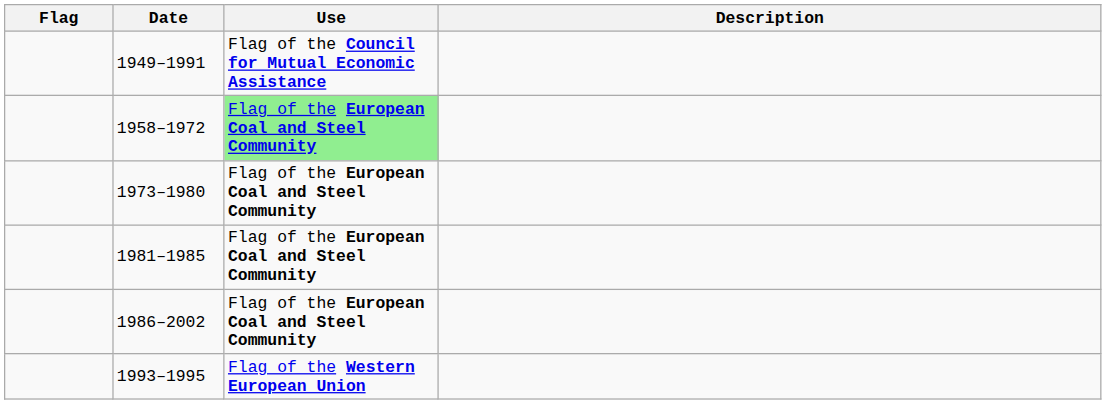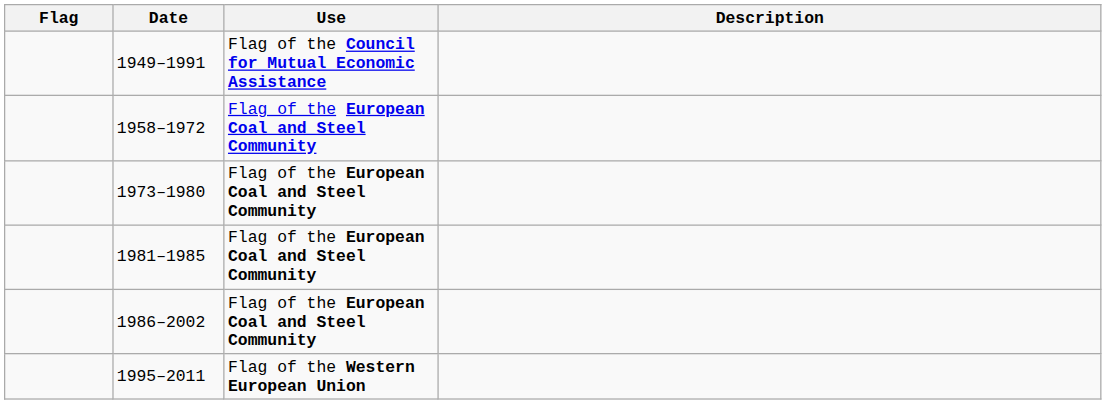 <table class="wikitable sortable">
 <tr>
 <th style="width:100px;">Flag</th>
 <th style="width:100px;">Date</th>
 <th style="width:200px;">Use</th>
 <th style="width:700px;">Description</th>
 </tr>
 <tr>
 <td></td>
 <td>1949–1991</td>
 <td>Flag of the <strong><a href='#'>Council for Mutual Economic Assistance</a></strong></td>
 <td></td>
 </tr>
 <tr>
 <td></td>
 <td>1958–1972</td>
-<td style="background: lightgreen;"><a href='#'>Flag of the</a> <strong><a href='#'>European Coal and Steel Community</a></strong></td>
+<td><a href='#'>Flag of the</a> <strong><a href='#'>European Coal and Steel Community</a></strong></td>
 <td></td>
 </tr>
 <tr>
 <td></td>
 <td>1973–1980</td>
 <td>Flag of the <strong>European Coal and Steel Community</strong></td>
 <td></td>
 </tr>
 <tr>
 <td></td>
 <td>1981–1985</td>
 <td>Flag of the <strong>European Coal and Steel Community</strong></td>
 <td></td>
 </tr>
 <tr>
 <td></td>
 <td>1986–2002</td>
 <td>Flag of the <strong>European Coal and Steel Community</strong></td>
 <td></td>
 </tr>
 <tr>
 <td></td>
-<td>1993–1995</td>
-<td><a href='#'>Flag of the</a> <strong><a href='#'>Western European Union</a></strong></td>
+<td>1995–2011</td>
+<td>Flag of the <strong>Western European Union</strong></td>
 <td></td>
 </tr>
 </table>
